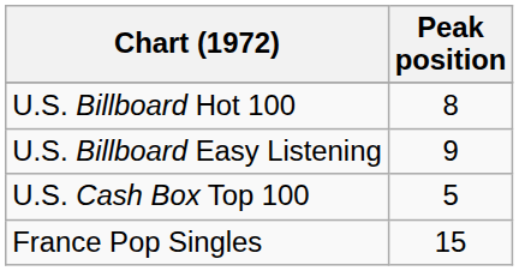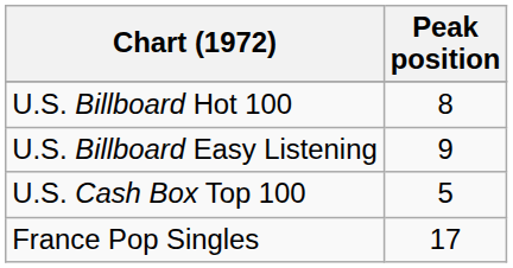 <table class="wikitable sortable">
 <tr>
 <th>Chart (1972)</th>
 <th>Peak<br>position</th>
 </tr>
 <tr>
 </tr>
 <tr>
 <td>U.S. <em>Billboard</em> Hot 100</td>
 <td align="center">8</td>
 </tr>
 <tr>
 <td>U.S. <em>Billboard</em> Easy Listening</td>
 <td align="center">9</td>
 </tr>
 <tr>
 <td>U.S. <em>Cash Box</em> Top 100</td>
 <td align="center">5</td>
 </tr>
 <tr>
 <td>France Pop Singles</td>
-<td align="center">15</td>
+<td align="center">17</td>
 </tr>
 </table>
